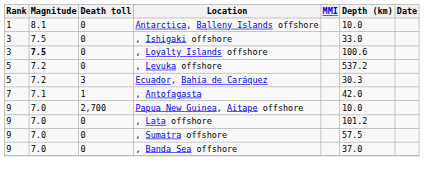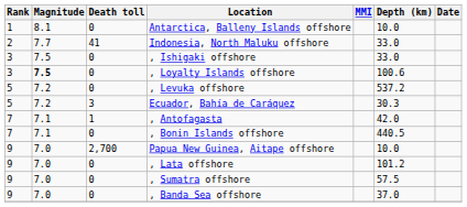 <table class="sortable wikitable" style="font-size:100%;">
 <tr>
 <th>Rank</th>
 <th>Magnitude</th>
 <th>Death toll</th>
 <th>Location</th>
 <th><a href='#'>MMI</a></th>
 <th>Depth (km)</th>
 <th>Date</th>
 </tr>
 <tr>
 <td>1</td>
 <td>8.1</td>
 <td>0</td>
 <td> <a href='#'>Antarctica</a>, <a href='#'>Balleny Islands</a> offshore</td>
 <td></td>
 <td>10.0</td>
+<td></td>
+</tr>
+<tr>
+<td>2</td>
+<td>7.7</td>
+<td>41</td>
+<td> <a href='#'>Indonesia</a>, <a href='#'>North Maluku</a> offshore</td>
+<td></td>
+<td>33.0</td>
 <td></td>
 </tr>
 <tr>
 <td>3</td>
 <td>7.5</td>
 <td>0</td>
 <td>, <a href='#'>Ishigaki</a> offshore</td>
 <td></td>
 <td>33.0</td>
 <td></td>
 </tr>
 <tr>
 <td>3</td>
 <td><strong>7.5</strong></td>
 <td>0</td>
 <td>, <a href='#'>Loyalty Islands</a> offshore</td>
 <td></td>
 <td>100.6</td>
 <td></td>
 </tr>
 <tr>
 <td>5</td>
 <td>7.2</td>
 <td>0</td>
 <td>, <a href='#'>Levuka</a> offshore</td>
 <td></td>
 <td>537.2</td>
 <td></td>
 </tr>
 <tr>
 <td>5</td>
 <td>7.2</td>
 <td>3</td>
 <td> <a href='#'>Ecuador</a>, <a href='#'>Bahía de Caráquez</a></td>
 <td></td>
 <td>30.3</td>
 <td></td>
 </tr>
 <tr>
 <td>7</td>
 <td>7.1</td>
 <td>1</td>
 <td>, <a href='#'>Antofagasta</a></td>
 <td></td>
 <td>42.0</td>
 <td></td>
 </tr>
 <tr>
+<td>7</td>
+<td>7.1</td>
+<td>0</td>
+<td>, <a href='#'>Bonin Islands</a> offshore</td>
+<td></td>
+<td>440.5</td>
+<td></td>
+</tr>
+<tr>
 <td>9</td>
 <td>7.0</td>
 <td>2,700</td>
 <td> <a href='#'>Papua New Guinea</a>, <a href='#'>Aitape</a> offshore</td>
 <td></td>
 <td>10.0</td>
 <td></td>
 </tr>
 <tr>
 <td>9</td>
 <td>7.0</td>
 <td>0</td>
 <td>, <a href='#'>Lata</a> offshore</td>
 <td></td>
 <td>101.2</td>
 <td></td>
 </tr>
 <tr>
 <td>9</td>
 <td>7.0</td>
 <td>0</td>
 <td>, <a href='#'>Sumatra</a> offshore</td>
 <td></td>
 <td>57.5</td>
 <td></td>
 </tr>
 <tr>
 <td>9</td>
 <td>7.0</td>
 <td>0</td>
 <td>, <a href='#'>Banda Sea</a> offshore</td>
 <td></td>
 <td>37.0</td>
 <td></td>
 </tr>
 <tr>
 </tr>
 </table>
